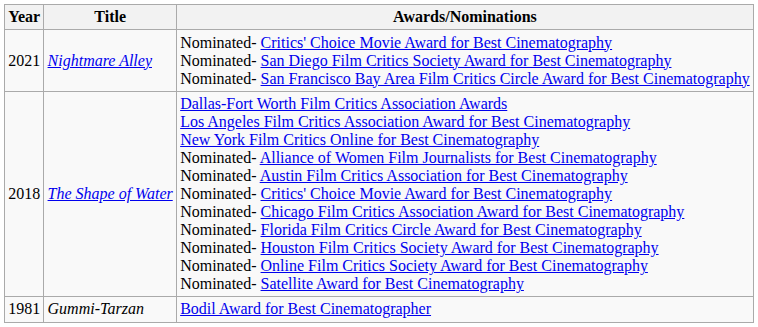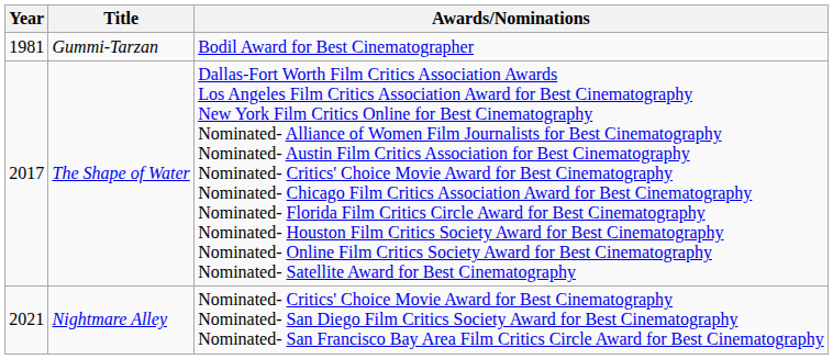 <table class="wikitable">
 <tr>
 <th>Year</th>
 <th>Title</th>
 <th>Awards/Nominations</th>
 </tr>
 <tr>
+<td>1981</td>
+<td><em>Gummi-Tarzan</em></td>
+<td><a href='#'>Bodil Award for Best Cinematographer</a></td>
+</tr>
+<tr>
+<td>2017</td>
+<td><em><a href='#'>The Shape of Water</a></em></td>
+<td><a href='#'>Dallas-Fort Worth Film Critics Association Awards</a><br><a href='#'>Los Angeles Film Critics Association Award for Best Cinematography</a><br> <a href='#'>New York Film Critics Online for Best Cinematography</a><br>Nominated- <a href='#'>Alliance of Women Film Journalists for Best Cinematography</a><br>Nominated- <a href='#'>Austin Film Critics Association for Best Cinematography</a><br>Nominated- <a href='#'>Critics' Choice Movie Award for Best Cinematography</a><br>Nominated- <a href='#'>Chicago Film Critics Association Award for Best Cinematography</a><br>Nominated- <a href='#'>Florida Film Critics Circle Award for Best Cinematography</a><br>Nominated- <a href='#'>Houston Film Critics Society Award for Best Cinematography</a><br>Nominated- <a href='#'>Online Film Critics Society Award for Best Cinematography</a><br>Nominated- <a href='#'>Satellite Award for Best Cinematography</a></td>
+</tr>
+<tr>
 <td>2021</td>
 <td><em><a href='#'>Nightmare Alley</a></em></td>
 <td>Nominated- <a href='#'>Critics' Choice Movie Award for Best Cinematography</a><br>Nominated- <a href='#'>San Diego Film Critics Society Award for Best Cinematography</a><br>Nominated- <a href='#'>San Francisco Bay Area Film Critics Circle Award for Best Cinematography</a></td>
 </tr>
 <tr>
-<td>2018</td>
-<td><em><a href='#'>The Shape of Water</a></em></td>
-<td><a href='#'>Dallas-Fort Worth Film Critics Association Awards</a><br><a href='#'>Los Angeles Film Critics Association Award for Best Cinematography</a><br> <a href='#'>New York Film Critics Online for Best Cinematography</a><br>Nominated- <a href='#'>Alliance of Women Film Journalists for Best Cinematography</a><br>Nominated- <a href='#'>Austin Film Critics Association for Best Cinematography</a><br>Nominated- <a href='#'>Critics' Choice Movie Award for Best Cinematography</a><br>Nominated- <a href='#'>Chicago Film Critics Association Award for Best Cinematography</a><br>Nominated- <a href='#'>Florida Film Critics Circle Award for Best Cinematography</a><br>Nominated- <a href='#'>Houston Film Critics Society Award for Best Cinematography</a><br>Nominated- <a href='#'>Online Film Critics Society Award for Best Cinematography</a><br>Nominated- <a href='#'>Satellite Award for Best Cinematography</a></td>
-</tr>
-<tr>
-<td>1981</td>
-<td><em>Gummi-Tarzan</em></td>
-<td><a href='#'>Bodil Award for Best Cinematographer</a></td>
-</tr>
-<tr>
 </tr>
 </table>
